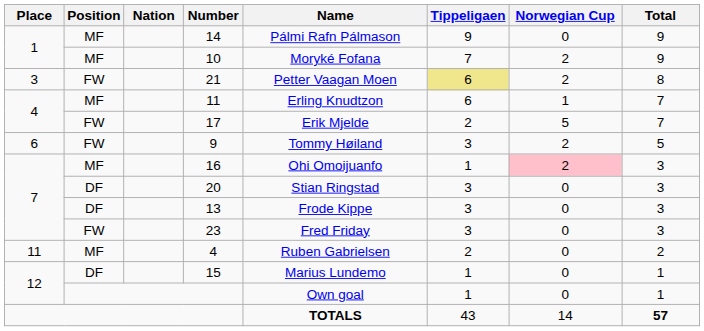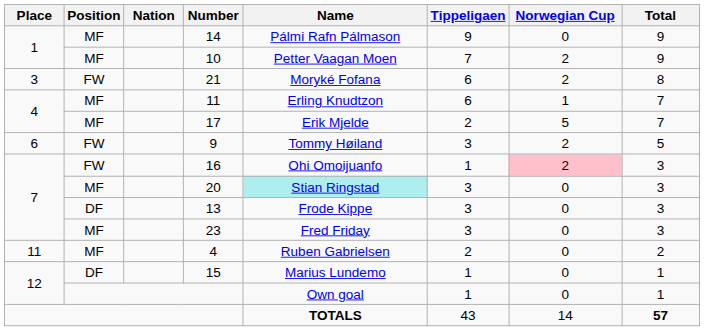 <table class="wikitable" style="font-size: 95%; text-align: center;">
 <tr>
 <th width=60>Place</th>
 <th width=60>Position</th>
 <th width=60>Nation</th>
 <th width=60>Number</th>
 <th width=200>Name</th>
 <th width=80><a href='#'>Tippeligaen</a></th>
 <th width=120><a href='#'>Norwegian Cup</a></th>
 <th width=80><strong>Total</strong></th>
 </tr>
 <tr>
 <td rowspan=2>1</td>
 <td>MF</td>
 <td></td>
 <td>14</td>
 <td><a href='#'>Pálmi Rafn Pálmason</a></td>
 <td>9</td>
 <td>0</td>
 <td>9</td>
 </tr>
 <tr>
 <td>MF</td>
 <td></td>
 <td>10</td>
-<td><a href='#'>Moryké Fofana</a></td>
+<td><a href='#'>Petter Vaagan Moen</a></td>
 <td>7</td>
 <td>2</td>
 <td>9</td>
 </tr>
 <tr>
 <td>3</td>
 <td>FW</td>
 <td></td>
 <td>21</td>
-<td><a href='#'>Petter Vaagan Moen</a></td>
-<td style="background: khaki;">6</td>
+<td><a href='#'>Moryké Fofana</a></td>
+<td>6</td>
 <td>2</td>
 <td>8</td>
 </tr>
 <tr>
 <td rowspan=2>4</td>
 <td>MF</td>
 <td></td>
 <td>11</td>
 <td><a href='#'>Erling Knudtzon</a></td>
 <td>6</td>
 <td>1</td>
 <td>7</td>
 </tr>
 <tr>
-<td>FW</td>
+<td>MF</td>
 <td></td>
 <td>17</td>
 <td><a href='#'>Erik Mjelde</a></td>
 <td>2</td>
 <td>5</td>
 <td>7</td>
 </tr>
 <tr>
 <td>6</td>
 <td>FW</td>
 <td></td>
 <td>9</td>
 <td><a href='#'>Tommy Høiland</a></td>
 <td>3</td>
 <td>2</td>
 <td>5</td>
 </tr>
 <tr>
 <td rowspan=4>7</td>
-<td>MF</td>
+<td>FW</td>
 <td></td>
 <td>16</td>
 <td><a href='#'>Ohi Omoijuanfo</a></td>
 <td>1</td>
 <td style="background: pink;">2</td>
 <td>3</td>
 </tr>
 <tr>
-<td>DF</td>
+<td>MF</td>
 <td></td>
 <td>20</td>
-<td><a href='#'>Stian Ringstad</a></td>
+<td style="background: paleturquoise;"><a href='#'>Stian Ringstad</a></td>
 <td>3</td>
 <td>0</td>
 <td>3</td>
 </tr>
 <tr>
 <td>DF</td>
 <td></td>
 <td>13</td>
 <td><a href='#'>Frode Kippe</a></td>
 <td>3</td>
 <td>0</td>
 <td>3</td>
 </tr>
 <tr>
-<td>FW</td>
+<td>MF</td>
 <td></td>
 <td>23</td>
 <td><a href='#'>Fred Friday</a></td>
 <td>3</td>
 <td>0</td>
 <td>3</td>
 </tr>
 <tr>
 <td>11</td>
 <td>MF</td>
 <td></td>
 <td>4</td>
 <td><a href='#'>Ruben Gabrielsen</a></td>
 <td>2</td>
 <td>0</td>
 <td>2</td>
 </tr>
 <tr>
 <td rowspan=2>12</td>
 <td>DF</td>
 <td></td>
 <td>15</td>
 <td><a href='#'>Marius Lundemo</a></td>
 <td>1</td>
 <td>0</td>
 <td>1</td>
 </tr>
 <tr>
 <td colspan=3></td>
 <td><a href='#'>Own goal</a></td>
 <td>1</td>
 <td>0</td>
 <td>1</td>
 </tr>
 <tr>
 <td colspan=4></td>
 <td><strong>TOTALS</strong></td>
 <td>43</td>
 <td>14</td>
 <td><strong>57</strong></td>
 </tr>
 </table>
